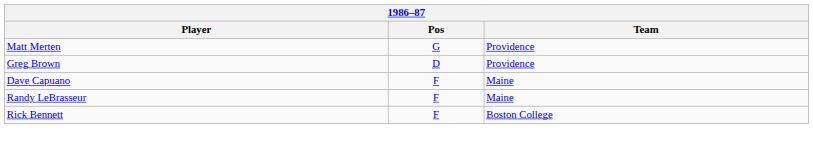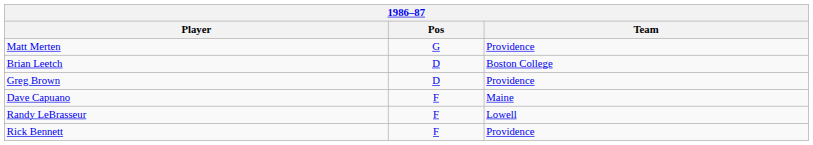 <table class="wikitable" width=95%>
 <tr>
 <th colspan=3><a href='#'>1986–87</a></th>
 </tr>
 <tr>
 <th>Player</th>
 <th>Pos</th>
 <th>Team</th>
 </tr>
 <tr>
 <td><a href='#'>Matt Merten</a></td>
 <td align=center><a href='#'>G</a></td>
 <td><a href='#'>Providence</a></td>
 </tr>
 <tr>
+<td><a href='#'>Brian Leetch</a></td>
+<td align=center><a href='#'>D</a></td>
+<td><a href='#'>Boston College</a></td>
+</tr>
+<tr>
 <td><a href='#'>Greg Brown</a></td>
 <td align=center><a href='#'>D</a></td>
 <td><a href='#'>Providence</a></td>
 </tr>
 <tr>
 <td><a href='#'>Dave Capuano</a></td>
 <td align=center><a href='#'>F</a></td>
 <td><a href='#'>Maine</a></td>
 </tr>
 <tr>
 <td><a href='#'>Randy LeBrasseur</a></td>
 <td align=center><a href='#'>F</a></td>
-<td><a href='#'>Maine</a></td>
+<td><a href='#'>Lowell</a></td>
 </tr>
 <tr>
 <td><a href='#'>Rick Bennett</a></td>
 <td align=center><a href='#'>F</a></td>
-<td><a href='#'>Boston College</a></td>
+<td><a href='#'>Providence</a></td>
 </tr>
 </table>
